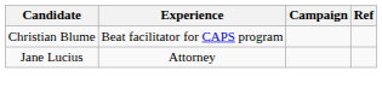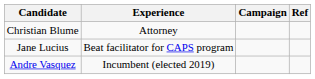 <table class="wikitable" style="text-align:center">
 <tr>
 <th>Candidate</th>
 <th>Experience</th>
 <th>Campaign</th>
 <th>Ref</th>
 </tr>
 <tr>
 <td>Christian Blume</td>
+<td>Attorney</td>
+<td></td>
+<td></td>
+</tr>
+<tr>
+<td>Jane Lucius</td>
 <td>Beat facilitator for <a href='#'>CAPS</a> program</td>
 <td></td>
 <td></td>
 </tr>
 <tr>
-<td>Jane Lucius</td>
-<td>Attorney</td>
+<td><a href='#'>Andre Vasquez</a></td>
+<td>Incumbent (elected 2019)</td>
 <td></td>
 <td></td>
 </tr>
 </table>
